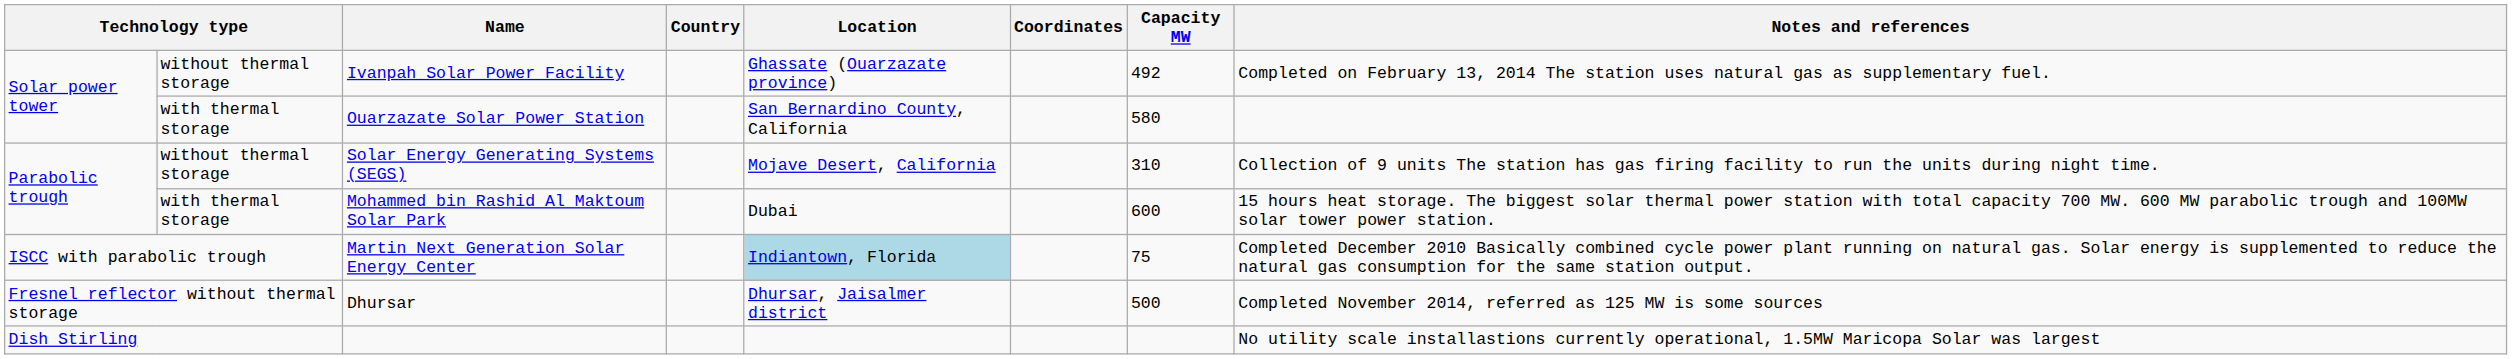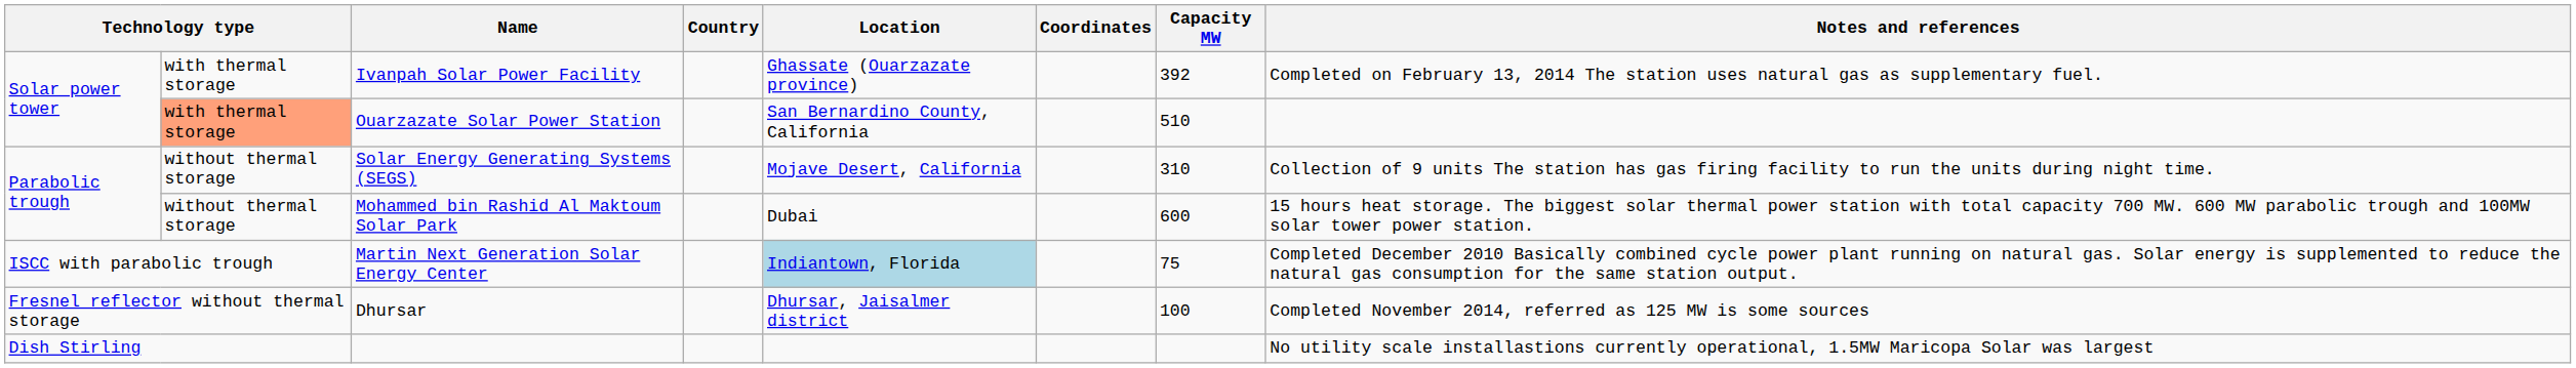 <table class="wikitable sortable">
 <tr>
 <th colspan=2>Technology type</th>
 <th>Name</th>
 <th>Country</th>
 <th>Location</th>
 <th>Coordinates</th>
 <th>Capacity <a href='#'>MW</a></th>
 <th>Notes and references</th>
 </tr>
 <tr>
 <td rowspan=2><a href='#'>Solar power tower</a></td>
-<td>without thermal storage</td>
+<td>with thermal storage</td>
 <td><a href='#'>Ivanpah Solar Power Facility</a></td>
 <td></td>
 <td><a href='#'>Ghassate</a> (<a href='#'>Ouarzazate province</a>)</td>
 <td></td>
-<td>492</td>
+<td>392</td>
 <td>Completed on February 13, 2014 The station uses natural gas as supplementary fuel.</td>
 </tr>
 <tr>
-<td>with thermal storage</td>
+<td style="background: lightsalmon;">with thermal storage</td>
 <td><a href='#'>Ouarzazate Solar Power Station</a></td>
 <td></td>
 <td><a href='#'>San Bernardino County</a>, California</td>
 <td></td>
-<td>580</td>
+<td>510</td>
 <td></td>
 </tr>
 <tr>
 <td rowspan=2><a href='#'>Parabolic trough</a></td>
 <td>without thermal storage</td>
 <td><a href='#'>Solar Energy Generating Systems (SEGS)</a></td>
 <td></td>
 <td><a href='#'>Mojave Desert</a>, <a href='#'>California</a></td>
 <td></td>
 <td>310</td>
 <td>Collection of 9 units The station has gas firing facility to run the units during night time.</td>
 </tr>
 <tr>
-<td>with thermal storage</td>
+<td>without thermal storage</td>
 <td><a href='#'>Mohammed bin Rashid Al Maktoum Solar Park</a></td>
 <td></td>
 <td>Dubai</td>
 <td></td>
 <td>600</td>
 <td>15 hours heat storage. The biggest solar thermal power station with total capacity 700 MW. 600 MW parabolic trough and 100MW solar tower power station.</td>
 </tr>
 <tr>
 <td colspan=2><a href='#'>ISCC</a> with parabolic trough</td>
 <td><a href='#'>Martin Next Generation Solar Energy Center</a></td>
 <td></td>
 <td style="background: lightblue;"><a href='#'>Indiantown</a>, Florida</td>
 <td></td>
 <td>75</td>
 <td>Completed December 2010 Basically combined cycle power plant running on natural gas. Solar energy is supplemented to reduce the natural gas consumption for the same station output.</td>
 </tr>
 <tr>
 <td colspan=2><a href='#'>Fresnel reflector</a> without thermal storage</td>
 <td>Dhursar</td>
 <td></td>
 <td><a href='#'>Dhursar</a>, <a href='#'>Jaisalmer district</a></td>
 <td></td>
-<td>500</td>
+<td>100</td>
 <td>Completed November 2014, referred as 125 MW is some sources</td>
 </tr>
 <tr>
 <td colspan=2><a href='#'>Dish Stirling</a></td>
 <td></td>
 <td></td>
 <td></td>
 <td></td>
 <td></td>
 <td>No utility scale installastions currently operational, 1.5MW Maricopa Solar was largest</td>
 </tr>
 </table>
